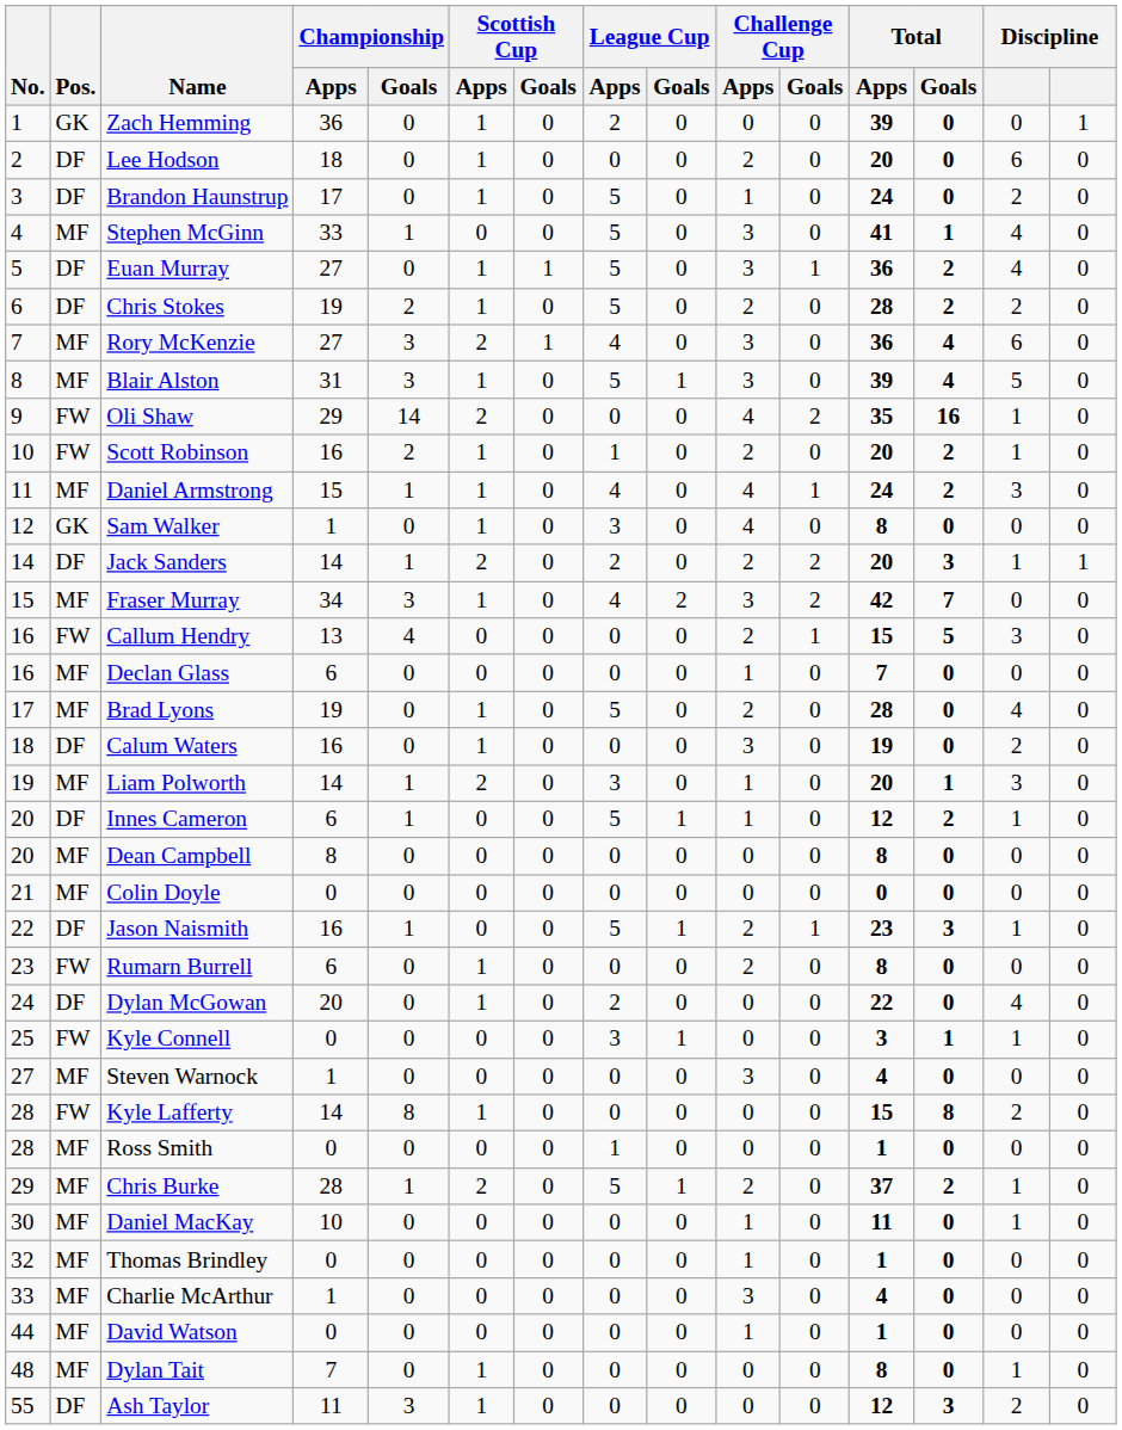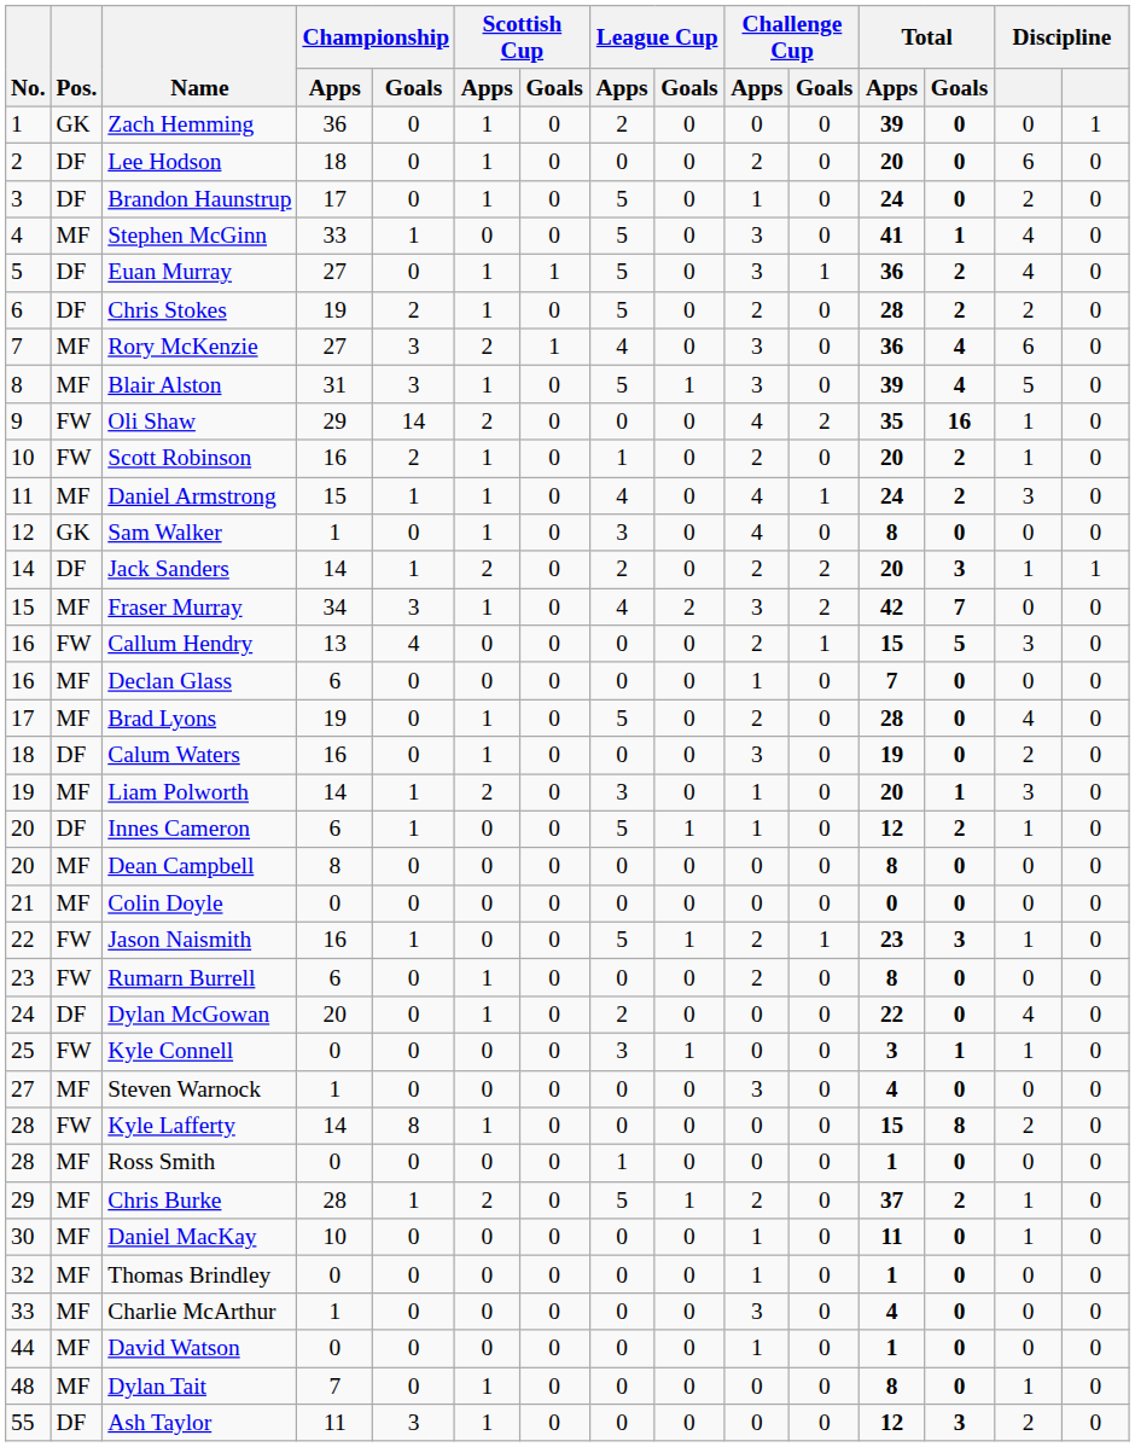 <table class="wikitable" style="text-align:center">
 <tr>
 <th rowspan="2" valign="bottom">No.</th>
 <th rowspan="2" valign="bottom">Pos.</th>
 <th rowspan="2" valign="bottom">Name</th>
 <th colspan="2" width="85"><a href='#'>Championship</a></th>
 <th colspan="2" width="85"><a href='#'>Scottish Cup</a></th>
 <th colspan="2" width="85"><a href='#'>League Cup</a></th>
 <th colspan="2" width="85"><a href='#'> Challenge Cup</a></th>
 <th colspan="2" width="85">Total</th>
 <th colspan="2" width="85">Discipline</th>
 </tr>
 <tr>
 <th>Apps</th>
 <th>Goals</th>
 <th>Apps</th>
 <th>Goals</th>
 <th>Apps</th>
 <th>Goals</th>
 <th>Apps</th>
 <th>Goals</th>
 <th>Apps</th>
 <th>Goals</th>
 <th></th>
 <th></th>
 </tr>
 <tr>
 <td align="left">1</td>
 <td align="left">GK</td>
 <td align="left"> <a href='#'>Zach Hemming</a></td>
 <td>36</td>
 <td>0</td>
 <td>1</td>
 <td>0</td>
 <td>2</td>
 <td>0</td>
 <td>0</td>
 <td>0</td>
 <td><strong>39</strong></td>
 <td><strong>0</strong></td>
 <td>0</td>
 <td>1</td>
 </tr>
 <tr>
 <td align="left">2</td>
 <td align="left">DF</td>
 <td align="left"> <a href='#'>Lee Hodson</a></td>
 <td>18</td>
 <td>0</td>
 <td>1</td>
 <td>0</td>
 <td>0</td>
 <td>0</td>
 <td>2</td>
 <td>0</td>
 <td><strong>20</strong></td>
 <td><strong>0</strong></td>
 <td>6</td>
 <td>0</td>
 </tr>
 <tr>
 <td align="left">3</td>
 <td align="left">DF</td>
 <td align="left"> <a href='#'>Brandon Haunstrup</a></td>
 <td>17</td>
 <td>0</td>
 <td>1</td>
 <td>0</td>
 <td>5</td>
 <td>0</td>
 <td>1</td>
 <td>0</td>
 <td><strong>24</strong></td>
 <td><strong>0</strong></td>
 <td>2</td>
 <td>0</td>
 </tr>
 <tr>
 <td align="left">4</td>
 <td align="left">MF</td>
 <td align="left"> <a href='#'>Stephen McGinn</a></td>
 <td>33</td>
 <td>1</td>
 <td>0</td>
 <td>0</td>
 <td>5</td>
 <td>0</td>
 <td>3</td>
 <td>0</td>
 <td><strong>41</strong></td>
 <td><strong>1</strong></td>
 <td>4</td>
 <td>0</td>
 </tr>
 <tr>
 <td align="left">5</td>
 <td align="left">DF</td>
 <td align="left"> <a href='#'>Euan Murray</a></td>
 <td>27</td>
 <td>0</td>
 <td>1</td>
 <td>1</td>
 <td>5</td>
 <td>0</td>
 <td>3</td>
 <td>1</td>
 <td><strong>36</strong></td>
 <td><strong>2</strong></td>
 <td>4</td>
 <td>0</td>
 </tr>
 <tr>
 <td align="left">6</td>
 <td align="left">DF</td>
 <td align="left"> <a href='#'>Chris Stokes</a></td>
 <td>19</td>
 <td>2</td>
 <td>1</td>
 <td>0</td>
 <td>5</td>
 <td>0</td>
 <td>2</td>
 <td>0</td>
 <td><strong>28</strong></td>
 <td><strong>2</strong></td>
 <td>2</td>
 <td>0</td>
 </tr>
 <tr>
 <td align="left">7</td>
 <td align="left">MF</td>
 <td align="left"> <a href='#'>Rory McKenzie</a></td>
 <td>27</td>
 <td>3</td>
 <td>2</td>
 <td>1</td>
 <td>4</td>
 <td>0</td>
 <td>3</td>
 <td>0</td>
 <td><strong>36</strong></td>
 <td><strong>4</strong></td>
 <td>6</td>
 <td>0</td>
 </tr>
 <tr>
 <td align="left">8</td>
 <td align="left">MF</td>
 <td align="left"> <a href='#'>Blair Alston</a></td>
 <td>31</td>
 <td>3</td>
 <td>1</td>
 <td>0</td>
 <td>5</td>
 <td>1</td>
 <td>3</td>
 <td>0</td>
 <td><strong>39</strong></td>
 <td><strong>4</strong></td>
 <td>5</td>
 <td>0</td>
 </tr>
 <tr>
 <td align="left">9</td>
 <td align="left">FW</td>
 <td align="left"> <a href='#'>Oli Shaw</a></td>
 <td>29</td>
 <td>14</td>
 <td>2</td>
 <td>0</td>
 <td>0</td>
 <td>0</td>
 <td>4</td>
 <td>2</td>
 <td><strong>35</strong></td>
 <td><strong>16</strong></td>
 <td>1</td>
 <td>0</td>
 </tr>
 <tr>
 <td align="left">10</td>
 <td align="left">FW</td>
 <td align="left"> <a href='#'>Scott Robinson</a></td>
 <td>16</td>
 <td>2</td>
 <td>1</td>
 <td>0</td>
 <td>1</td>
 <td>0</td>
 <td>2</td>
 <td>0</td>
 <td><strong>20</strong></td>
 <td><strong>2</strong></td>
 <td>1</td>
 <td>0</td>
 </tr>
 <tr>
 <td align="left">11</td>
 <td align="left">MF</td>
 <td align="left"> <a href='#'>Daniel Armstrong</a></td>
 <td>15</td>
 <td>1</td>
 <td>1</td>
 <td>0</td>
 <td>4</td>
 <td>0</td>
 <td>4</td>
 <td>1</td>
 <td><strong>24</strong></td>
 <td><strong>2</strong></td>
 <td>3</td>
 <td>0</td>
 </tr>
 <tr>
 <td align="left">12</td>
 <td align="left">GK</td>
 <td align="left"> <a href='#'>Sam Walker</a></td>
 <td>1</td>
 <td>0</td>
 <td>1</td>
 <td>0</td>
 <td>3</td>
 <td>0</td>
 <td>4</td>
 <td>0</td>
 <td><strong>8</strong></td>
 <td><strong>0</strong></td>
 <td>0</td>
 <td>0</td>
 </tr>
 <tr>
 <td align="left">14</td>
 <td align="left">DF</td>
 <td align="left"> <a href='#'>Jack Sanders</a></td>
 <td>14</td>
 <td>1</td>
 <td>2</td>
 <td>0</td>
 <td>2</td>
 <td>0</td>
 <td>2</td>
 <td>2</td>
 <td><strong>20</strong></td>
 <td><strong>3</strong></td>
 <td>1</td>
 <td>1</td>
 </tr>
 <tr>
 <td align="left">15</td>
 <td align="left">MF</td>
 <td align="left"> <a href='#'>Fraser Murray</a></td>
 <td>34</td>
 <td>3</td>
 <td>1</td>
 <td>0</td>
 <td>4</td>
 <td>2</td>
 <td>3</td>
 <td>2</td>
 <td><strong>42</strong></td>
 <td><strong>7</strong></td>
 <td>0</td>
 <td>0</td>
 </tr>
 <tr>
 <td align="left">16</td>
 <td align="left">FW</td>
 <td align="left"> <a href='#'>Callum Hendry</a></td>
 <td>13</td>
 <td>4</td>
 <td>0</td>
 <td>0</td>
 <td>0</td>
 <td>0</td>
 <td>2</td>
 <td>1</td>
 <td><strong>15</strong></td>
 <td><strong>5</strong></td>
 <td>3</td>
 <td>0</td>
 </tr>
 <tr>
 <td align="left">16</td>
 <td align="left">MF</td>
 <td align="left"> <a href='#'>Declan Glass</a></td>
 <td>6</td>
 <td>0</td>
 <td>0</td>
 <td>0</td>
 <td>0</td>
 <td>0</td>
 <td>1</td>
 <td>0</td>
 <td><strong>7</strong></td>
 <td><strong>0</strong></td>
 <td>0</td>
 <td>0</td>
 </tr>
 <tr>
 <td align="left">17</td>
 <td align="left">MF</td>
 <td align="left"> <a href='#'>Brad Lyons</a></td>
 <td>19</td>
 <td>0</td>
 <td>1</td>
 <td>0</td>
 <td>5</td>
 <td>0</td>
 <td>2</td>
 <td>0</td>
 <td><strong>28</strong></td>
 <td><strong>0</strong></td>
 <td>4</td>
 <td>0</td>
 </tr>
 <tr>
 <td align="left">18</td>
 <td align="left">DF</td>
 <td align="left"> <a href='#'>Calum Waters</a></td>
 <td>16</td>
 <td>0</td>
 <td>1</td>
 <td>0</td>
 <td>0</td>
 <td>0</td>
 <td>3</td>
 <td>0</td>
 <td><strong>19</strong></td>
 <td><strong>0</strong></td>
 <td>2</td>
 <td>0</td>
 </tr>
 <tr>
 <td align="left">19</td>
 <td align="left">MF</td>
 <td align="left"> <a href='#'>Liam Polworth</a></td>
 <td>14</td>
 <td>1</td>
 <td>2</td>
 <td>0</td>
 <td>3</td>
 <td>0</td>
 <td>1</td>
 <td>0</td>
 <td><strong>20</strong></td>
 <td><strong>1</strong></td>
 <td>3</td>
 <td>0</td>
 </tr>
 <tr>
 <td align="left">20</td>
 <td align="left">DF</td>
 <td align="left"> <a href='#'>Innes Cameron</a></td>
 <td>6</td>
 <td>1</td>
 <td>0</td>
 <td>0</td>
 <td>5</td>
 <td>1</td>
 <td>1</td>
 <td>0</td>
 <td><strong>12</strong></td>
 <td><strong>2</strong></td>
 <td>1</td>
 <td>0</td>
 </tr>
 <tr>
 <td align="left">20</td>
 <td align="left">MF</td>
 <td align="left"> <a href='#'>Dean Campbell</a></td>
 <td>8</td>
 <td>0</td>
 <td>0</td>
 <td>0</td>
 <td>0</td>
 <td>0</td>
 <td>0</td>
 <td>0</td>
 <td><strong>8</strong></td>
 <td><strong>0</strong></td>
 <td>0</td>
 <td>0</td>
 </tr>
 <tr>
 <td align="left">21</td>
 <td align="left">MF</td>
 <td align="left"> <a href='#'>Colin Doyle</a></td>
 <td>0</td>
 <td>0</td>
 <td>0</td>
 <td>0</td>
 <td>0</td>
 <td>0</td>
 <td>0</td>
 <td>0</td>
 <td><strong>0</strong></td>
 <td><strong>0</strong></td>
 <td>0</td>
 <td>0</td>
 </tr>
 <tr>
 <td align="left">22</td>
-<td align="left">DF</td>
+<td align="left">FW</td>
 <td align="left"> <a href='#'>Jason Naismith</a></td>
 <td>16</td>
 <td>1</td>
 <td>0</td>
 <td>0</td>
 <td>5</td>
 <td>1</td>
 <td>2</td>
 <td>1</td>
 <td><strong>23</strong></td>
 <td><strong>3</strong></td>
 <td>1</td>
 <td>0</td>
 </tr>
 <tr>
 <td align="left">23</td>
 <td align="left">FW</td>
 <td align="left"> <a href='#'>Rumarn Burrell</a></td>
 <td>6</td>
 <td>0</td>
 <td>1</td>
 <td>0</td>
 <td>0</td>
 <td>0</td>
 <td>2</td>
 <td>0</td>
 <td><strong>8</strong></td>
 <td><strong>0</strong></td>
 <td>0</td>
 <td>0</td>
 </tr>
 <tr>
 <td align="left">24</td>
 <td align="left">DF</td>
 <td align="left"> <a href='#'>Dylan McGowan</a></td>
 <td>20</td>
 <td>0</td>
 <td>1</td>
 <td>0</td>
 <td>2</td>
 <td>0</td>
 <td>0</td>
 <td>0</td>
 <td><strong>22</strong></td>
 <td><strong>0</strong></td>
 <td>4</td>
 <td>0</td>
 </tr>
 <tr>
 <td align="left">25</td>
 <td align="left">FW</td>
 <td align="left"> <a href='#'>Kyle Connell</a></td>
 <td>0</td>
 <td>0</td>
 <td>0</td>
 <td>0</td>
 <td>3</td>
 <td>1</td>
 <td>0</td>
 <td>0</td>
 <td><strong>3</strong></td>
 <td><strong>1</strong></td>
 <td>1</td>
 <td>0</td>
 </tr>
 <tr>
 <td align="left">27</td>
 <td align="left">MF</td>
 <td align="left"> Steven Warnock</td>
 <td>1</td>
 <td>0</td>
 <td>0</td>
 <td>0</td>
 <td>0</td>
 <td>0</td>
 <td>3</td>
 <td>0</td>
 <td><strong>4</strong></td>
 <td><strong>0</strong></td>
 <td>0</td>
 <td>0</td>
 </tr>
 <tr>
 <td align="left">28</td>
 <td align="left">FW</td>
 <td align="left"> <a href='#'>Kyle Lafferty</a></td>
 <td>14</td>
 <td>8</td>
 <td>1</td>
 <td>0</td>
 <td>0</td>
 <td>0</td>
 <td>0</td>
 <td>0</td>
 <td><strong>15</strong></td>
 <td><strong>8</strong></td>
 <td>2</td>
 <td>0</td>
 </tr>
 <tr>
 <td align="left">28</td>
 <td align="left">MF</td>
 <td align="left"> Ross Smith</td>
 <td>0</td>
 <td>0</td>
 <td>0</td>
 <td>0</td>
 <td>1</td>
 <td>0</td>
 <td>0</td>
 <td>0</td>
 <td><strong>1</strong></td>
 <td><strong>0</strong></td>
 <td>0</td>
 <td>0</td>
 </tr>
 <tr>
 <td align="left">29</td>
 <td align="left">MF</td>
 <td align="left"> <a href='#'>Chris Burke</a></td>
 <td>28</td>
 <td>1</td>
 <td>2</td>
 <td>0</td>
 <td>5</td>
 <td>1</td>
 <td>2</td>
 <td>0</td>
 <td><strong>37</strong></td>
 <td><strong>2</strong></td>
 <td>1</td>
 <td>0</td>
 </tr>
 <tr>
 <td align="left">30</td>
 <td align="left">MF</td>
 <td align="left"> <a href='#'>Daniel MacKay</a></td>
 <td>10</td>
 <td>0</td>
 <td>0</td>
 <td>0</td>
 <td>0</td>
 <td>0</td>
 <td>1</td>
 <td>0</td>
 <td><strong>11</strong></td>
 <td><strong>0</strong></td>
 <td>1</td>
 <td>0</td>
 </tr>
 <tr>
 <td align="left">32</td>
 <td align="left">MF</td>
 <td align="left"> Thomas Brindley</td>
 <td>0</td>
 <td>0</td>
 <td>0</td>
 <td>0</td>
 <td>0</td>
 <td>0</td>
 <td>1</td>
 <td>0</td>
 <td><strong>1</strong></td>
 <td><strong>0</strong></td>
 <td>0</td>
 <td>0</td>
 </tr>
 <tr>
 <td align="left">33</td>
 <td align="left">MF</td>
 <td align="left"> Charlie McArthur</td>
 <td>1</td>
 <td>0</td>
 <td>0</td>
 <td>0</td>
 <td>0</td>
 <td>0</td>
 <td>3</td>
 <td>0</td>
 <td><strong>4</strong></td>
 <td><strong>0</strong></td>
 <td>0</td>
 <td>0</td>
 </tr>
 <tr>
 <td align="left">44</td>
 <td align="left">MF</td>
 <td align="left"> <a href='#'>David Watson</a></td>
 <td>0</td>
 <td>0</td>
 <td>0</td>
 <td>0</td>
 <td>0</td>
 <td>0</td>
 <td>1</td>
 <td>0</td>
 <td><strong>1</strong></td>
 <td><strong>0</strong></td>
 <td>0</td>
 <td>0</td>
 </tr>
 <tr>
 <td align="left">48</td>
 <td align="left">MF</td>
 <td align="left"> <a href='#'>Dylan Tait</a></td>
 <td>7</td>
 <td>0</td>
 <td>1</td>
 <td>0</td>
 <td>0</td>
 <td>0</td>
 <td>0</td>
 <td>0</td>
 <td><strong>8</strong></td>
 <td><strong>0</strong></td>
 <td>1</td>
 <td>0</td>
 </tr>
 <tr>
 <td align="left">55</td>
 <td align="left">DF</td>
 <td align="left"> <a href='#'>Ash Taylor</a></td>
 <td>11</td>
 <td>3</td>
 <td>1</td>
 <td>0</td>
 <td>0</td>
 <td>0</td>
 <td>0</td>
 <td>0</td>
 <td><strong>12</strong></td>
 <td><strong>3</strong></td>
 <td>2</td>
 <td>0</td>
 </tr>
 </table>
